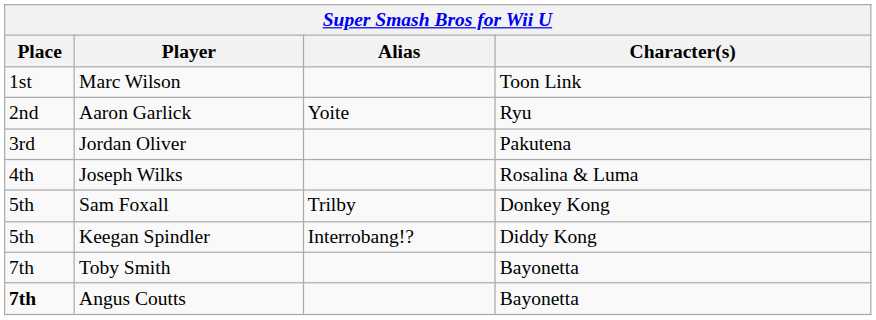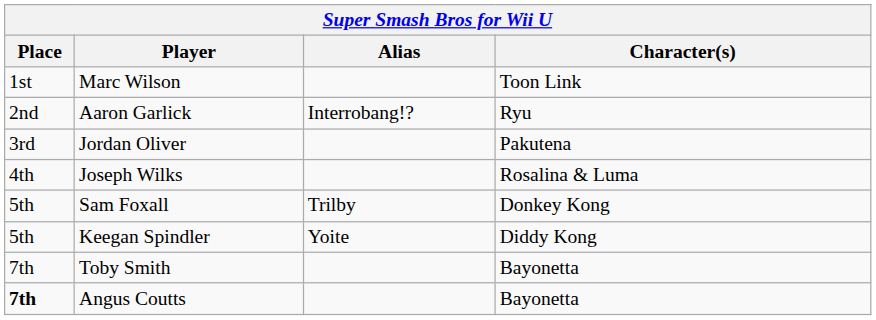 <table class="wikitable">
 <tr>
 <th colspan="4"><strong><em><a href='#'>Super Smash Bros for Wii U</a></em></strong> </th>
 </tr>
 <tr>
 <th style="width:50px;">Place</th>
 <th style="width:180px;">Player</th>
 <th style="width:150px;">Alias</th>
 <th style="width:300px;">Character(s)</th>
 </tr>
 <tr>
 <td>1st</td>
 <td> Marc Wilson</td>
 <td></td>
 <td>Toon Link</td>
 </tr>
 <tr>
 <td>2nd</td>
 <td> Aaron Garlick</td>
-<td>Yoite</td>
+<td>Interrobang!?</td>
 <td>Ryu</td>
 </tr>
 <tr>
 <td>3rd</td>
 <td> Jordan Oliver</td>
 <td></td>
 <td>Pakutena</td>
 </tr>
 <tr>
 <td>4th</td>
 <td> Joseph Wilks</td>
 <td></td>
 <td>Rosalina & Luma</td>
 </tr>
 <tr>
 <td>5th</td>
 <td> Sam Foxall</td>
 <td>Trilby</td>
 <td>Donkey Kong</td>
 </tr>
 <tr>
 <td>5th</td>
 <td> Keegan Spindler</td>
-<td>Interrobang!?</td>
+<td>Yoite</td>
 <td>Diddy Kong</td>
 </tr>
 <tr>
 <td>7th</td>
 <td> Toby Smith</td>
 <td></td>
 <td>Bayonetta</td>
 </tr>
 <tr>
 <td><strong>7th</strong></td>
 <td> Angus Coutts</td>
 <td></td>
 <td>Bayonetta</td>
 </tr>
 </table>
